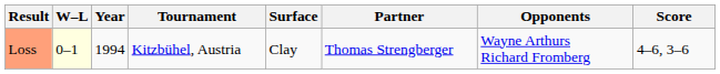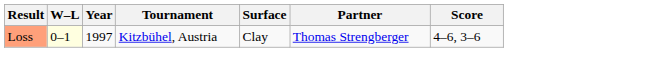 <table class="sortable wikitable">
 <tr>
 <th>Result</th>
 <th class="unsortable">W–L</th>
 <th>Year</th>
 <th style="width:140px">Tournament</th>
 <th style="width:50px">Surface</th>
 <th style="width:160px">Partner</th>
-<th style="width:160px">Opponents</th>
 <th style="width:80px" class="unsortable">Score</th>
 </tr>
 <tr>
 <td style="background:#ffa07a;">Loss</td>
 <td style="background: lightyellow;">0–1</td>
-<td>1994</td>
+<td>1997</td>
 <td><a href='#'>Kitzbühel</a>, Austria</td>
 <td>Clay</td>
 <td> <a href='#'>Thomas Strengberger</a></td>
-<td> <a href='#'>Wayne Arthurs</a><br> <a href='#'>Richard Fromberg</a></td>
 <td>4–6, 3–6</td>
 </tr>
 </table>
